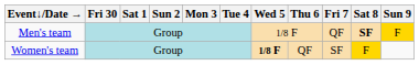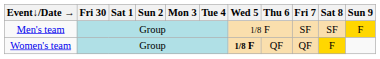 <table class="wikitable" style="text-align: center">
 <tr>
 <th>Event↓/Date →</th>
 <th>Fri 30</th>
 <th>Sat 1</th>
 <th>Sun 2</th>
 <th>Mon 3</th>
 <th>Tue 4</th>
 <th>Wed 5</th>
 <th>Thu 6</th>
 <th>Fri 7</th>
 <th>Sat 8</th>
 <th>Sun 9</th>
 </tr>
 <tr>
 <td><a href='#'>Men's team</a></td>
 <td colspan="5" style="background: #b0e0e6">Group</td>
 <td colspan="2" style="background: #fadfad"><small>1/8</small> F</td>
-<td style="background: #fadfad">QF</td>
-<td style="background: #fadfad"><strong>SF</strong></td>
+<td style="background: #fadfad">SF</td>
+<td style="background: #fadfad">SF</td>
 <td style="background: #ffd700">F</td>
 </tr>
 <tr>
 <td><a href='#'>Women's team</a></td>
 <td colspan="5" style="background: #b0e0e6">Group</td>
 <td style="background: #fadfad"><strong><small>1/8</small> F</strong></td>
 <td style="background: #fadfad">QF</td>
-<td style="background: #fadfad">SF</td>
+<td style="background: #fadfad">QF</td>
 <td style="background: #ffd700">F</td>
 <td></td>
 </tr>
 </table>
